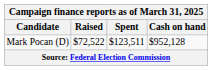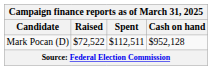 <table class="wikitable sortable">
 <tr>
 <th colspan=4>Campaign finance reports as of March 31, 2025</th>
 </tr>
 <tr style="text-align:center;">
 <th>Candidate</th>
 <th>Raised</th>
 <th>Spent</th>
 <th>Cash on hand</th>
 </tr>
 <tr>
 <td>Mark Pocan (D)</td>
 <td>$72,522</td>
-<td>$123,511</td>
+<td>$112,511</td>
 <td>$952,128</td>
 </tr>
 <tr>
 <th colspan="4"><small>Source: <a href='#'>Federal Election Commission</a></small></th>
 </tr>
 </table>
